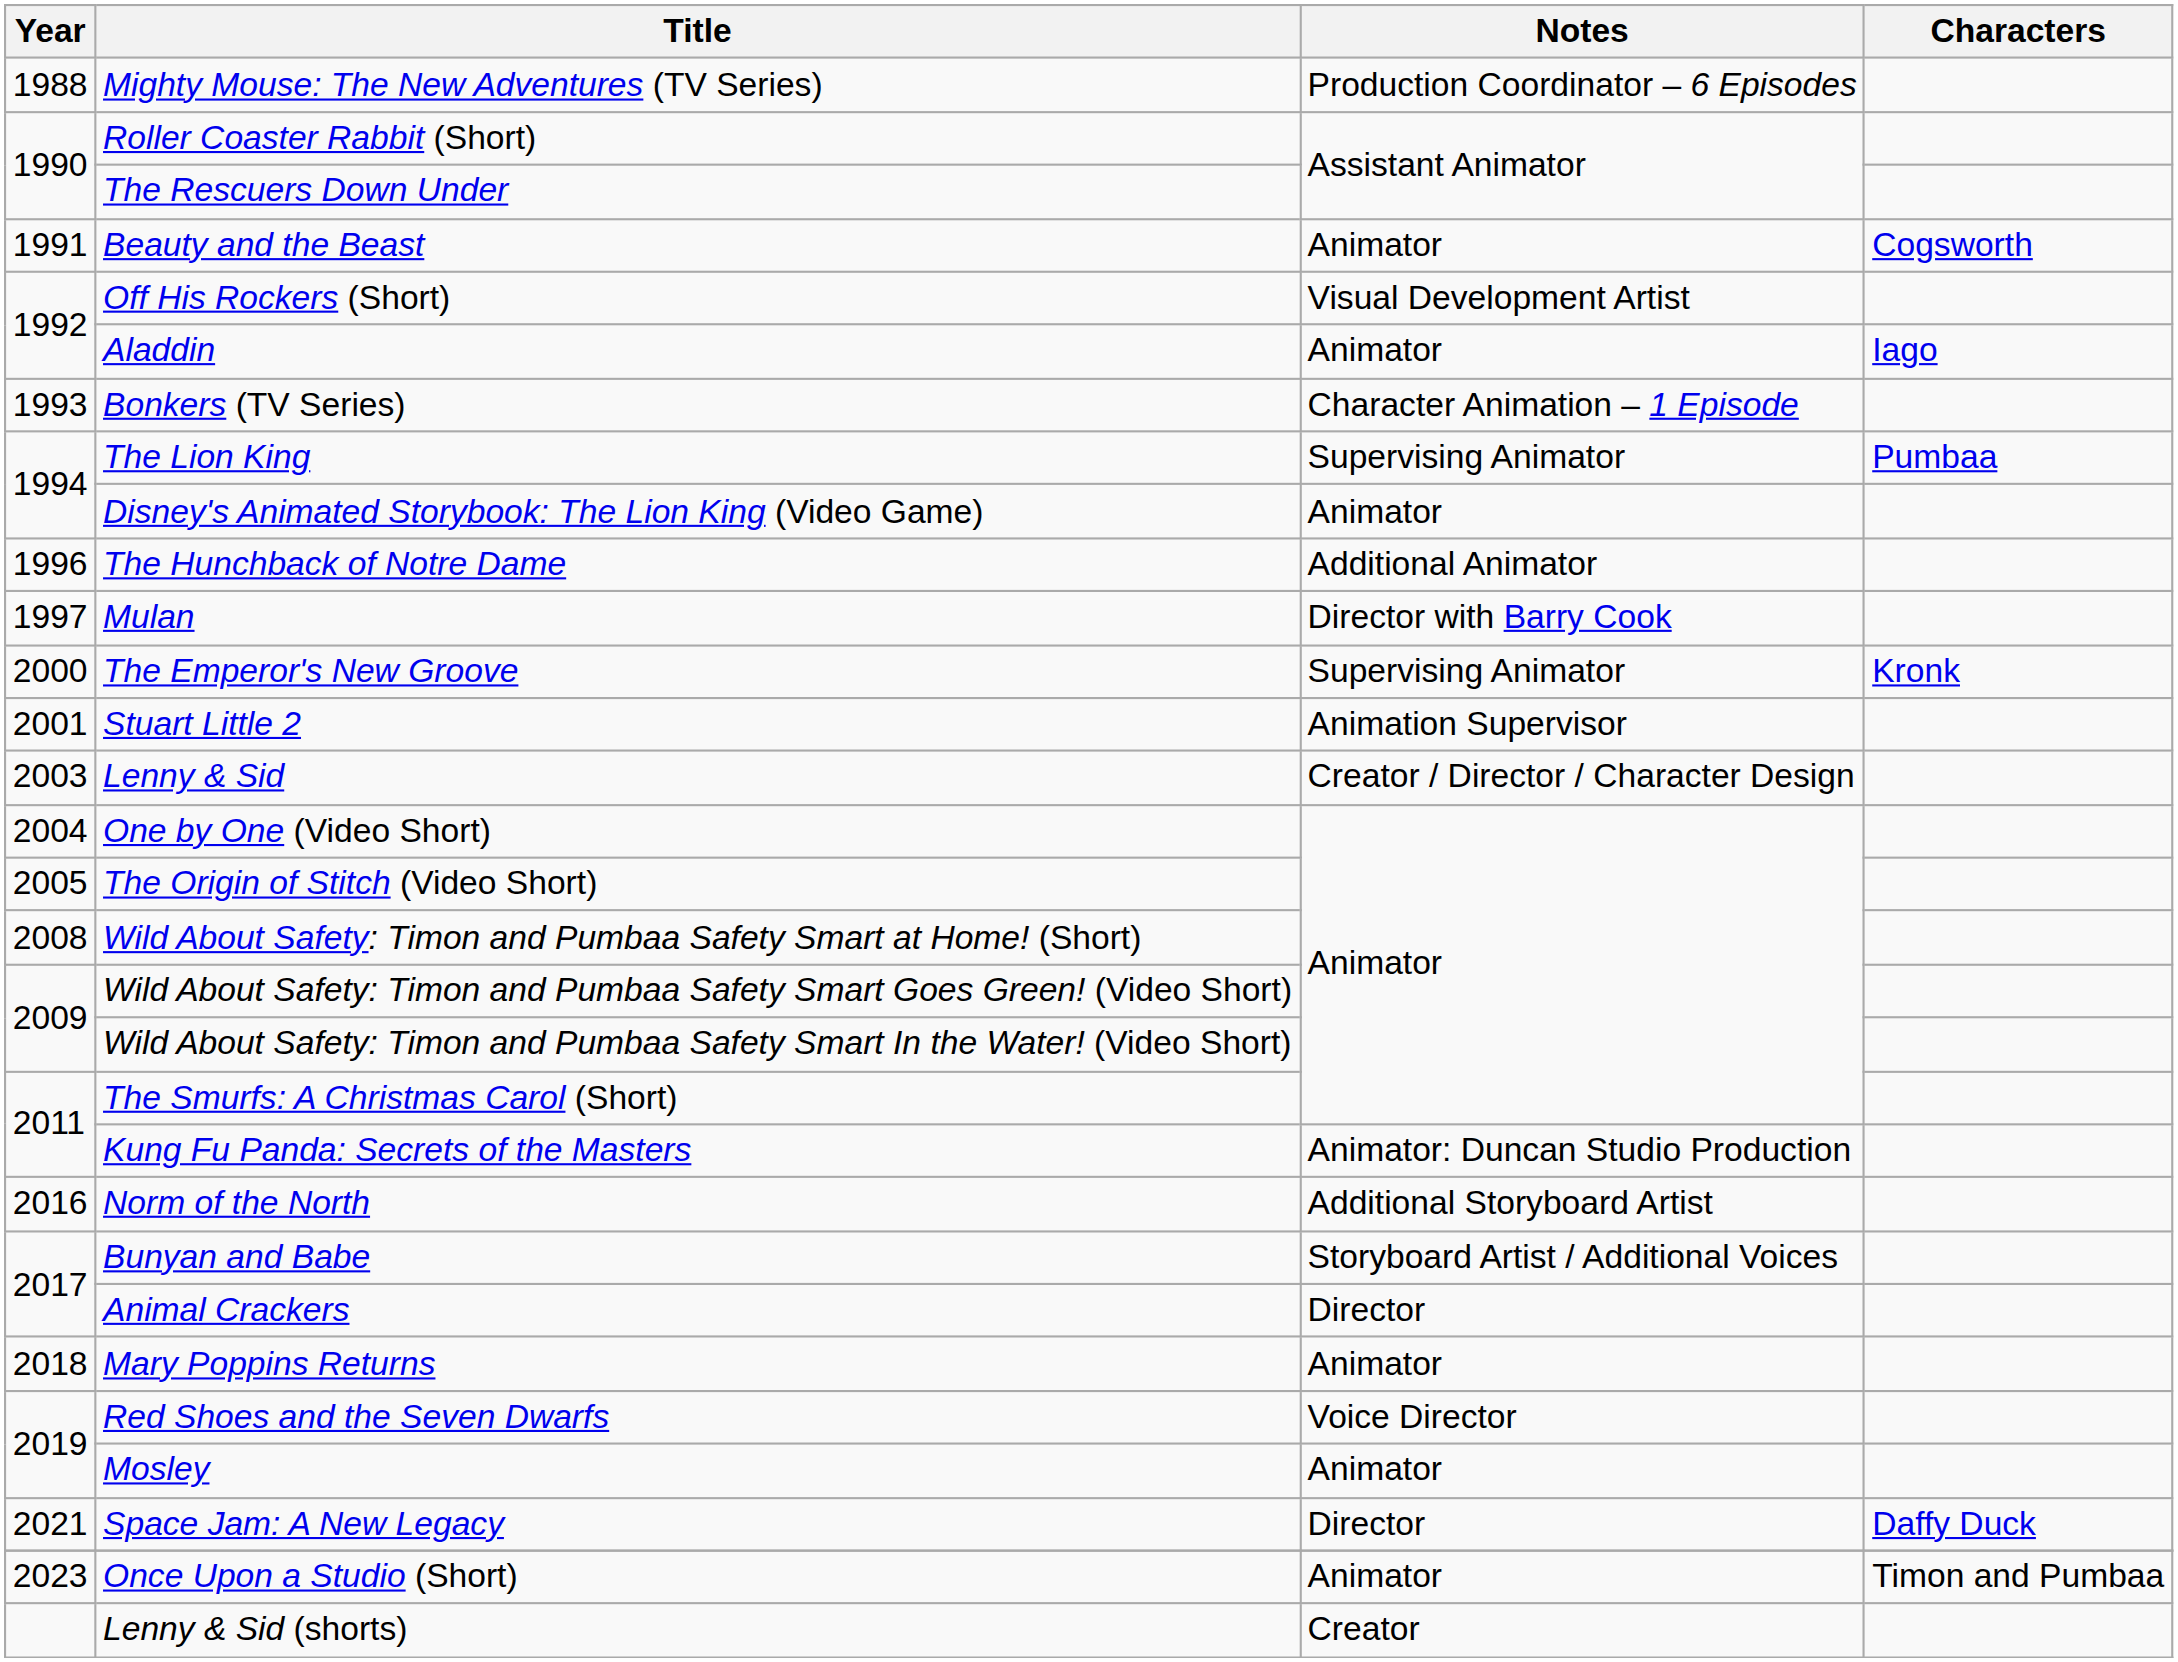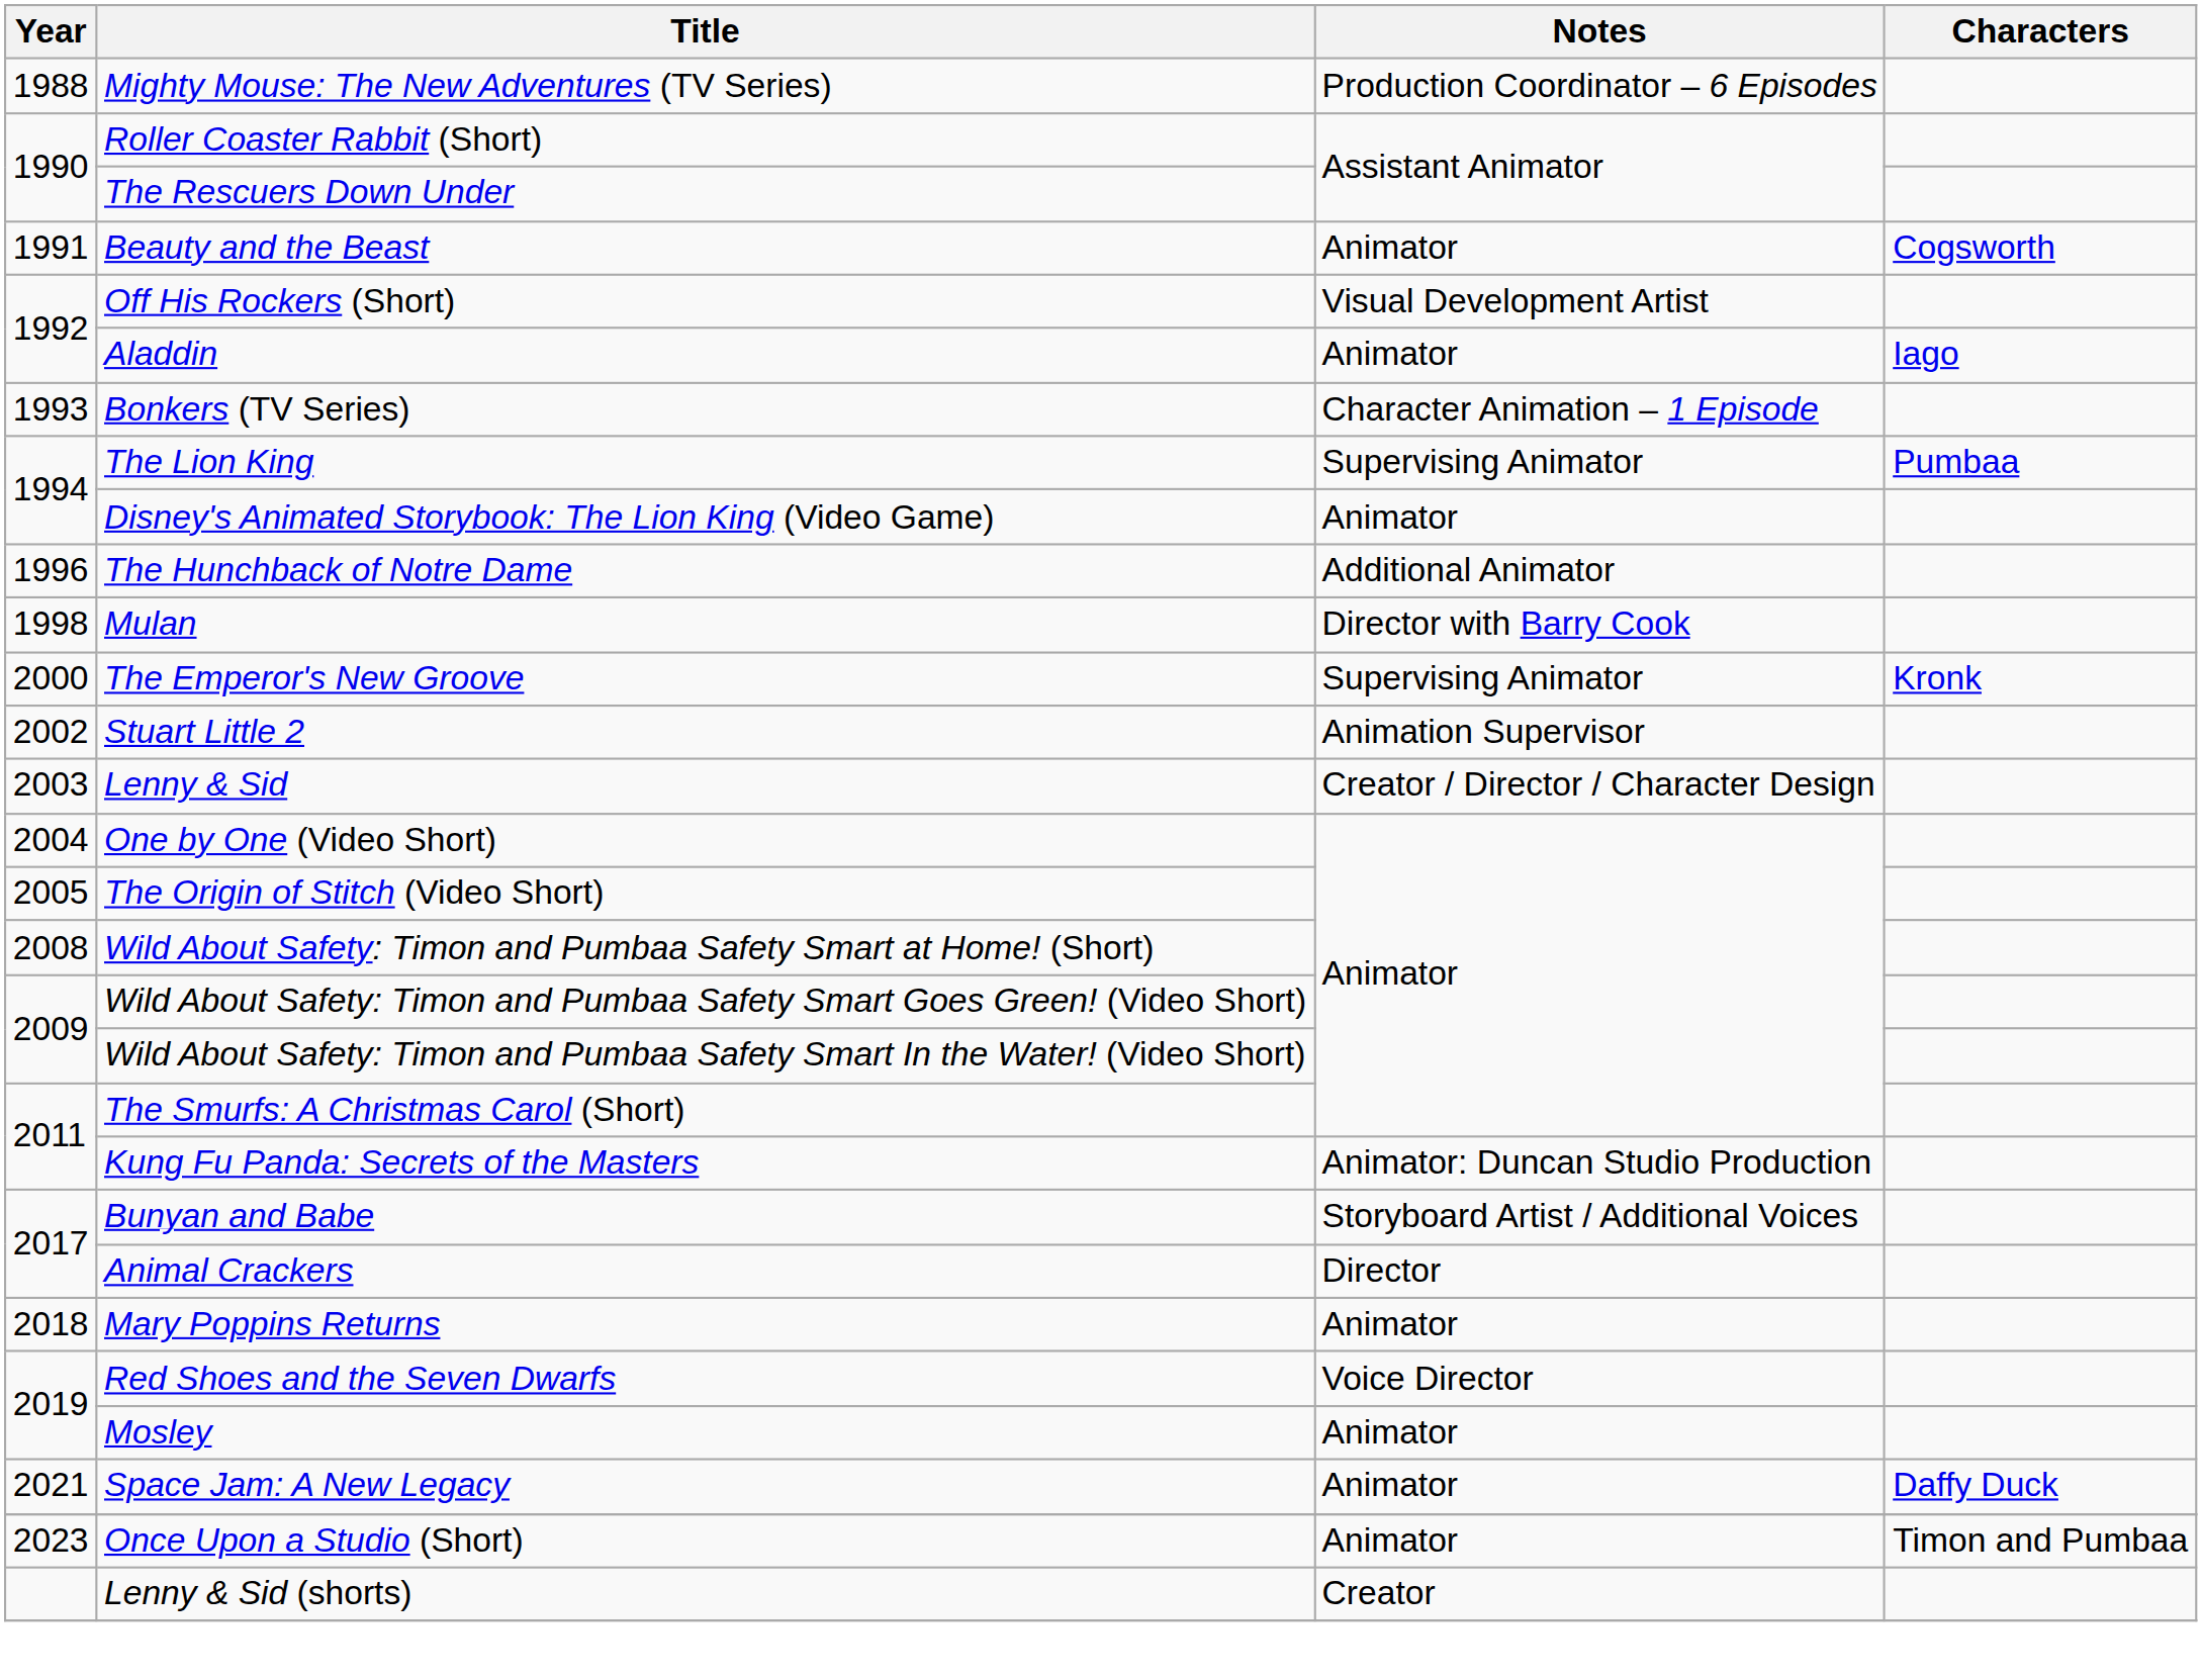 <table class="wikitable sortable">
 <tr>
 <th>Year</th>
 <th>Title</th>
 <th>Notes</th>
 <th>Characters</th>
 </tr>
 <tr>
 <td>1988</td>
 <td><em><a href='#'>Mighty Mouse: The New Adventures</a></em> (TV Series)</td>
 <td>Production Coordinator – <em>6 Episodes</em></td>
 <td></td>
 </tr>
 <tr>
 <td rowspan="2">1990</td>
 <td><em><a href='#'>Roller Coaster Rabbit</a></em> (Short)</td>
 <td rowspan="2">Assistant Animator</td>
 <td></td>
 </tr>
 <tr>
 <td><em><a href='#'>The Rescuers Down Under</a></em></td>
 <td></td>
 </tr>
 <tr>
 <td>1991</td>
 <td><em><a href='#'>Beauty and the Beast</a></em></td>
 <td>Animator</td>
 <td><a href='#'>Cogsworth</a></td>
 </tr>
 <tr>
 <td rowspan="2">1992</td>
 <td><em><a href='#'>Off His Rockers</a></em> (Short)</td>
 <td>Visual Development Artist</td>
 <td></td>
 </tr>
 <tr>
 <td><em><a href='#'>Aladdin</a></em></td>
 <td>Animator</td>
 <td><a href='#'>Iago</a></td>
 </tr>
 <tr>
 <td>1993</td>
 <td><em><a href='#'>Bonkers</a></em> (TV Series)</td>
 <td>Character Animation – <em><a href='#'>1 Episode</a></em></td>
 <td></td>
 </tr>
 <tr>
 <td rowspan="2">1994</td>
 <td><em><a href='#'>The Lion King</a></em></td>
 <td>Supervising Animator</td>
 <td><a href='#'>Pumbaa</a></td>
 </tr>
 <tr>
 <td><em><a href='#'>Disney's Animated Storybook: The Lion King</a></em> (Video Game)</td>
 <td>Animator</td>
 <td></td>
 </tr>
 <tr>
 <td>1996</td>
 <td><em><a href='#'>The Hunchback of Notre Dame</a></em></td>
 <td>Additional Animator</td>
 <td></td>
 </tr>
 <tr>
-<td>1997</td>
+<td>1998</td>
 <td><em><a href='#'>Mulan</a></em></td>
 <td>Director with <a href='#'>Barry Cook</a></td>
 <td></td>
 </tr>
 <tr>
 <td>2000</td>
 <td><em><a href='#'>The Emperor's New Groove</a></em></td>
 <td>Supervising Animator</td>
 <td><a href='#'>Kronk</a></td>
 </tr>
 <tr>
-<td>2001</td>
+<td>2002</td>
 <td><em><a href='#'>Stuart Little 2</a></em></td>
 <td>Animation Supervisor</td>
 <td></td>
 </tr>
 <tr>
 <td>2003</td>
 <td><em><a href='#'>Lenny & Sid</a></em></td>
 <td>Creator / Director / Character Design</td>
 <td></td>
 </tr>
 <tr>
 <td>2004</td>
 <td><em><a href='#'>One by One</a></em> (Video Short)</td>
 <td rowspan="6">Animator</td>
 <td></td>
 </tr>
 <tr>
 <td>2005</td>
 <td><em><a href='#'>The Origin of Stitch</a></em> (Video Short)</td>
 <td></td>
 </tr>
 <tr>
 <td>2008</td>
 <td><em><a href='#'>Wild About Safety</a>: Timon and Pumbaa Safety Smart at Home!</em> (Short)</td>
 <td></td>
 </tr>
 <tr>
 <td rowspan="2">2009</td>
 <td><em>Wild About Safety: Timon and Pumbaa Safety Smart Goes Green!</em> (Video Short)</td>
 <td></td>
 </tr>
 <tr>
 <td><em>Wild About Safety: Timon and Pumbaa Safety Smart In the Water!</em> (Video Short)</td>
 <td></td>
 </tr>
 <tr>
 <td rowspan="2">2011</td>
 <td><em><a href='#'>The Smurfs: A Christmas Carol</a></em> (Short)</td>
 <td></td>
 </tr>
 <tr>
 <td><em><a href='#'>Kung Fu Panda: Secrets of the Masters</a></em></td>
 <td>Animator: Duncan Studio Production</td>
 <td></td>
 </tr>
 <tr>
-<td>2016</td>
-<td><em><a href='#'>Norm of the North</a></em></td>
-<td>Additional Storyboard Artist</td>
-<td></td>
-</tr>
-<tr>
 <td rowspan="2">2017</td>
 <td><em><a href='#'>Bunyan and Babe</a></em></td>
 <td>Storyboard Artist / Additional Voices</td>
 <td></td>
 </tr>
 <tr>
 <td><em><a href='#'>Animal Crackers</a></em></td>
 <td>Director</td>
 <td></td>
 </tr>
 <tr>
 <td>2018</td>
 <td><em><a href='#'>Mary Poppins Returns</a></em></td>
 <td>Animator</td>
 <td></td>
 </tr>
 <tr>
 <td rowspan="2">2019</td>
 <td><em><a href='#'>Red Shoes and the Seven Dwarfs</a></em></td>
 <td>Voice Director</td>
 <td></td>
 </tr>
 <tr>
 <td><em><a href='#'>Mosley</a></em></td>
 <td>Animator</td>
 <td></td>
 </tr>
 <tr>
 <td rowspan="1">2021</td>
 <td><em><a href='#'>Space Jam: A New Legacy</a></em></td>
-<td>Director</td>
+<td>Animator</td>
 <td><a href='#'>Daffy Duck</a></td>
 </tr>
 <tr>
 </tr>
 <tr>
 <td>2023</td>
 <td><em><a href='#'>Once Upon a Studio</a></em> (Short)</td>
 <td>Animator</td>
 <td>Timon and Pumbaa </td>
 </tr>
 <tr>
 <td></td>
 <td><em>Lenny & Sid</em> (shorts)</td>
 <td>Creator</td>
 <td></td>
 </tr>
 <tr>
 </tr>
 </table>
